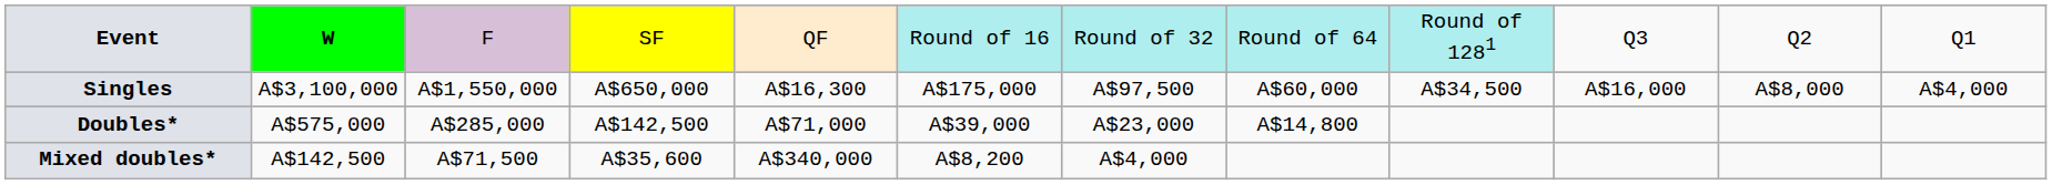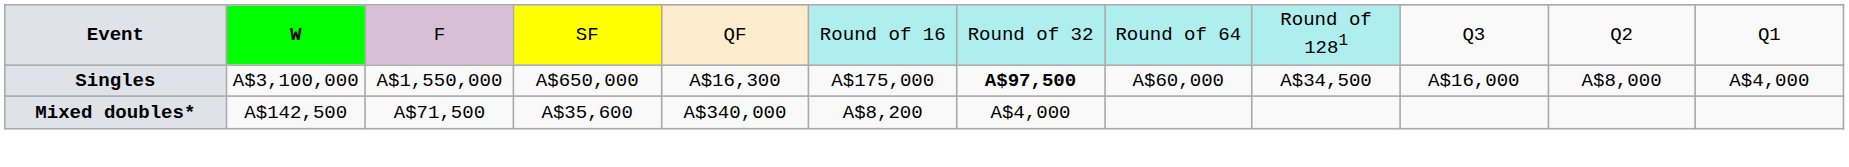 <table class="wikitable" style="font-size:90%;text-align:center">
 <tr>
 <td style="width:130px; background:#dfe2e9;"><strong>Event</strong></td>
 <td style="width:80px; background:lime;"><strong>W</strong></td>
 <td style="width:85px; background:thistle;">F</td>
 <td style="width:85px; background:#ff0;">SF</td>
 <td style="width:85px; background:#ffebcd;">QF</td>
 <td style="width:85px; background:#afeeee;">Round of 16</td>
 <td style="width:85px; background:#afeeee;">Round of 32</td>
 <td style="width:85px; background:#afeeee;">Round of 64</td>
 <td style="width:85px; background:#afeeee;">Round of 128<sup>1</sup></td>
 <td style="width:85px;">Q3</td>
 <td style="width:85px;">Q2</td>
 <td style="width:85px;">Q1</td>
 </tr>
 <tr>
 <td style="background:#dfe2e9;"><strong>Singles</strong></td>
 <td>A$3,100,000</td>
 <td>A$1,550,000</td>
 <td>A$650,000</td>
 <td>A$16,300</td>
 <td>A$175,000</td>
-<td>A$97,500</td>
+<td><strong>A$97,500</strong></td>
 <td>A$60,000</td>
 <td>A$34,500</td>
 <td>A$16,000</td>
 <td>A$8,000</td>
 <td>A$4,000</td>
-</tr>
-<tr>
-<td style="background:#dfe2e9;"><strong>Doubles*</strong></td>
-<td>A$575,000</td>
-<td>A$285,000</td>
-<td>A$142,500</td>
-<td>A$71,000</td>
-<td>A$39,000</td>
-<td>A$23,000</td>
-<td>A$14,800</td>
-<td></td>
-<td></td>
-<td></td>
-<td></td>
 </tr>
 <tr>
 <td style="background:#dfe2e9;"><strong>Mixed doubles*</strong></td>
 <td>A$142,500</td>
 <td>A$71,500</td>
 <td>A$35,600</td>
 <td>A$340,000</td>
 <td>A$8,200</td>
 <td>A$4,000</td>
 <td></td>
 <td></td>
 <td></td>
 <td></td>
 <td></td>
 </tr>
 </table>
